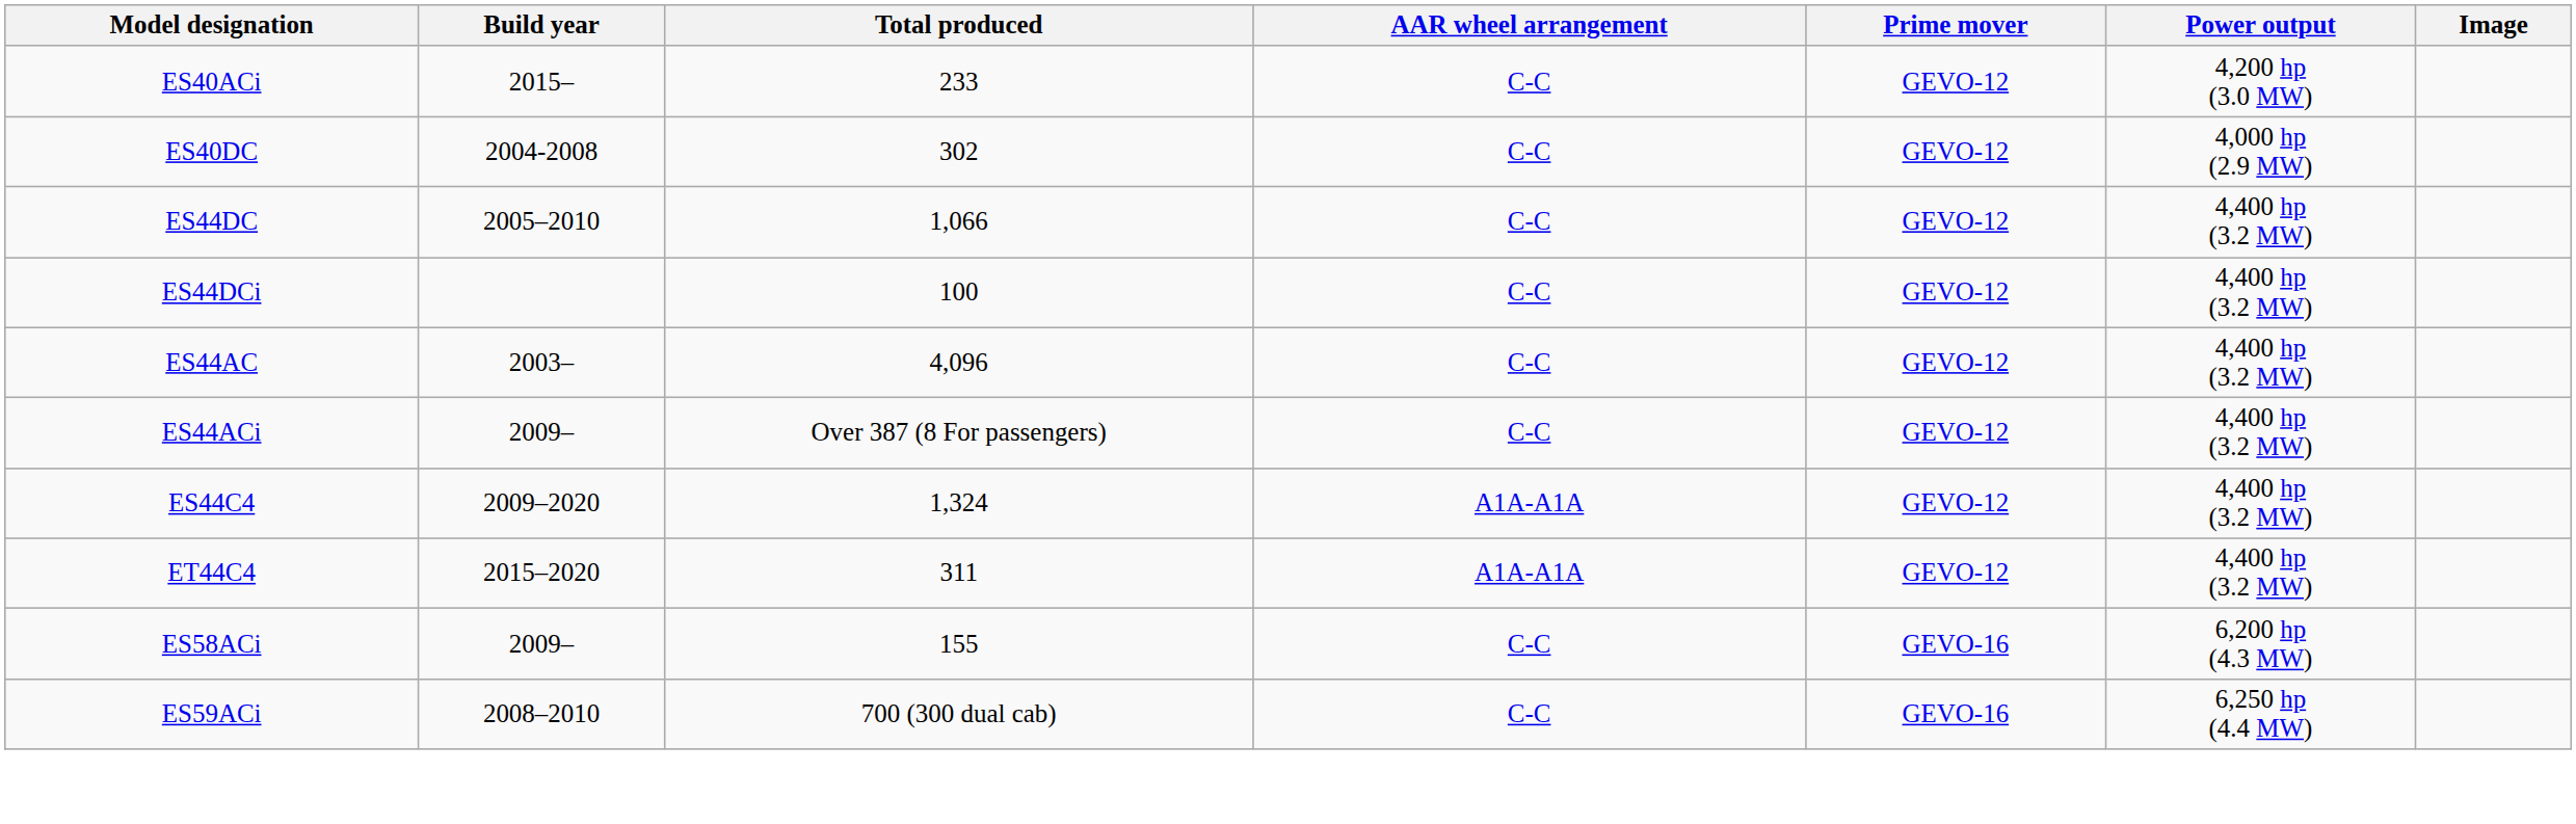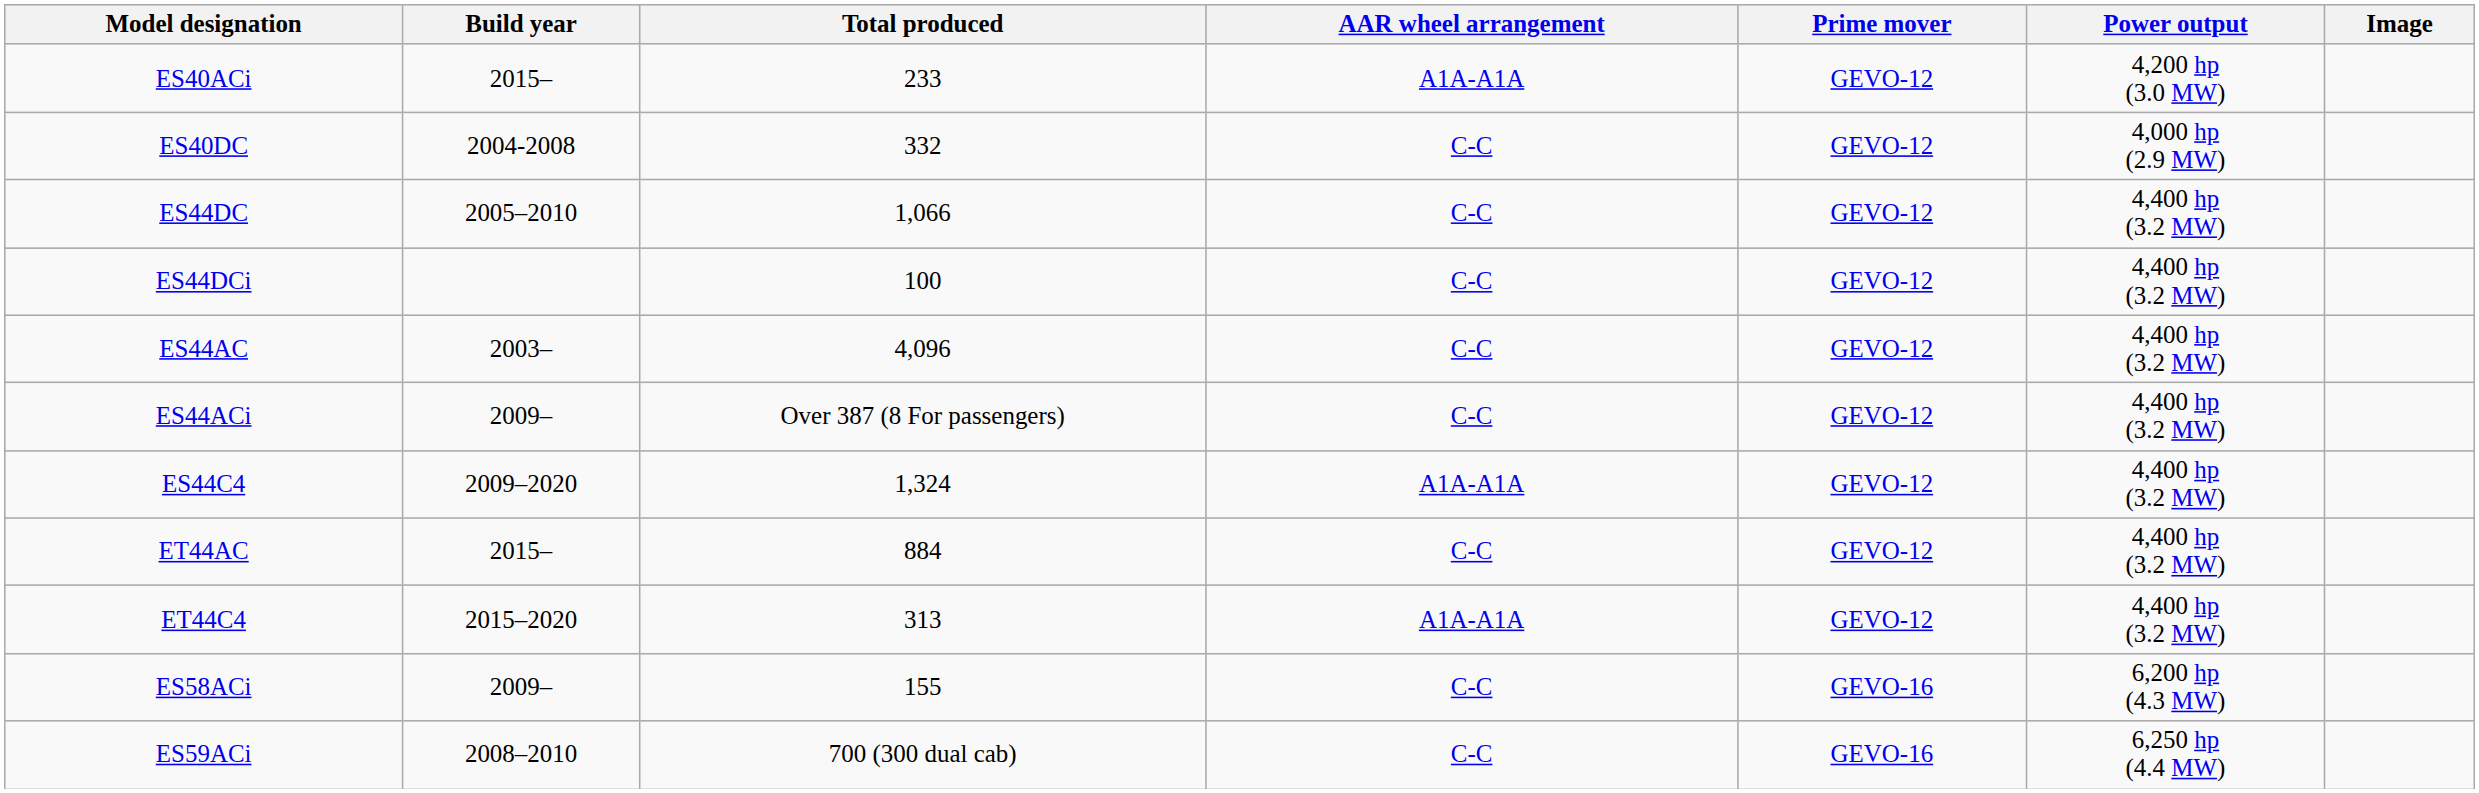 <table class="wikitable sortable" style="width: 100%">
 <tr>
 <th>Model designation</th>
 <th>Build year</th>
 <th>Total produced</th>
 <th class="unsortable"><a href='#'>AAR wheel arrangement</a></th>
 <th class="unsortable"><a href='#'>Prime mover</a></th>
 <th><a href='#'>Power output</a></th>
 <th class="unsortable">Image</th>
 </tr>
 <tr align = "center">
 <td><a href='#'>ES40ACi</a></td>
 <td>2015–</td>
 <td>233</td>
-<td><a href='#'>C-C</a></td>
+<td><a href='#'>A1A-A1A</a></td>
 <td><a href='#'>GEVO-12</a></td>
 <td>4,200 <a href='#'>hp</a><br>(3.0 <a href='#'>MW</a>)</td>
 <td></td>
 </tr>
 <tr align = "center">
 <td><a href='#'>ES40DC</a></td>
 <td>2004-2008</td>
-<td>302</td>
+<td>332</td>
 <td><a href='#'>C-C</a></td>
 <td><a href='#'>GEVO-12</a></td>
 <td>4,000 <a href='#'>hp</a><br>(2.9 <a href='#'>MW</a>)</td>
 <td></td>
 </tr>
 <tr align = "center">
 <td><a href='#'>ES44DC</a></td>
 <td>2005–2010</td>
 <td>1,066</td>
 <td><a href='#'>C-C</a></td>
 <td><a href='#'>GEVO-12</a></td>
 <td>4,400 <a href='#'>hp</a><br>(3.2 <a href='#'>MW</a>)</td>
 <td></td>
 </tr>
 <tr align = "center">
 <td><a href='#'>ES44DCi</a></td>
 <td></td>
 <td>100</td>
 <td><a href='#'>C-C</a></td>
 <td><a href='#'>GEVO-12</a></td>
 <td>4,400 <a href='#'>hp</a><br>(3.2 <a href='#'>MW</a>)</td>
 <td></td>
 </tr>
 <tr align = "center">
 <td><a href='#'>ES44AC</a></td>
 <td>2003–</td>
 <td>4,096</td>
 <td><a href='#'>C-C</a></td>
 <td><a href='#'>GEVO-12</a></td>
 <td>4,400 <a href='#'>hp</a><br>(3.2 <a href='#'>MW</a>)</td>
 <td></td>
 </tr>
 <tr align = "center">
 <td><a href='#'>ES44ACi</a></td>
 <td>2009–</td>
 <td>Over 387 (8 For passengers)</td>
 <td><a href='#'>C-C</a></td>
 <td><a href='#'>GEVO-12</a></td>
 <td>4,400 <a href='#'>hp</a><br>(3.2 <a href='#'>MW</a>)</td>
 <td></td>
 </tr>
 <tr align = "center">
 <td><a href='#'>ES44C4</a></td>
 <td>2009–2020</td>
 <td>1,324</td>
 <td><a href='#'>A1A-A1A</a></td>
 <td><a href='#'>GEVO-12</a></td>
 <td>4,400 <a href='#'>hp</a><br>(3.2 <a href='#'>MW</a>)</td>
 <td></td>
 </tr>
 <tr align = "center">
+<td><a href='#'>ET44AC</a></td>
+<td>2015–</td>
+<td>884</td>
+<td><a href='#'>C-C</a></td>
+<td><a href='#'>GEVO-12</a></td>
+<td>4,400 <a href='#'>hp</a><br>(3.2 <a href='#'>MW</a>)</td>
+<td></td>
+</tr>
+<tr align = "center">
 <td><a href='#'>ET44C4</a></td>
 <td>2015–2020</td>
-<td>311</td>
+<td>313</td>
 <td><a href='#'>A1A-A1A</a></td>
 <td><a href='#'>GEVO-12</a></td>
 <td>4,400 <a href='#'>hp</a><br>(3.2 <a href='#'>MW</a>)</td>
 <td></td>
 </tr>
 <tr align = "center">
 <td><a href='#'>ES58ACi</a></td>
 <td>2009–</td>
 <td>155</td>
 <td><a href='#'>C-C</a></td>
 <td><a href='#'>GEVO-16</a></td>
 <td>6,200 <a href='#'>hp</a><br>(4.3 <a href='#'>MW</a>)</td>
 <td></td>
 </tr>
 <tr align = "center">
 <td><a href='#'>ES59ACi</a></td>
 <td>2008–2010</td>
 <td>700 (300 dual cab)</td>
 <td><a href='#'>C-C</a></td>
 <td><a href='#'>GEVO-16</a></td>
 <td>6,250 <a href='#'>hp</a><br>(4.4 <a href='#'>MW</a>)</td>
 <td></td>
 </tr>
 </table>
